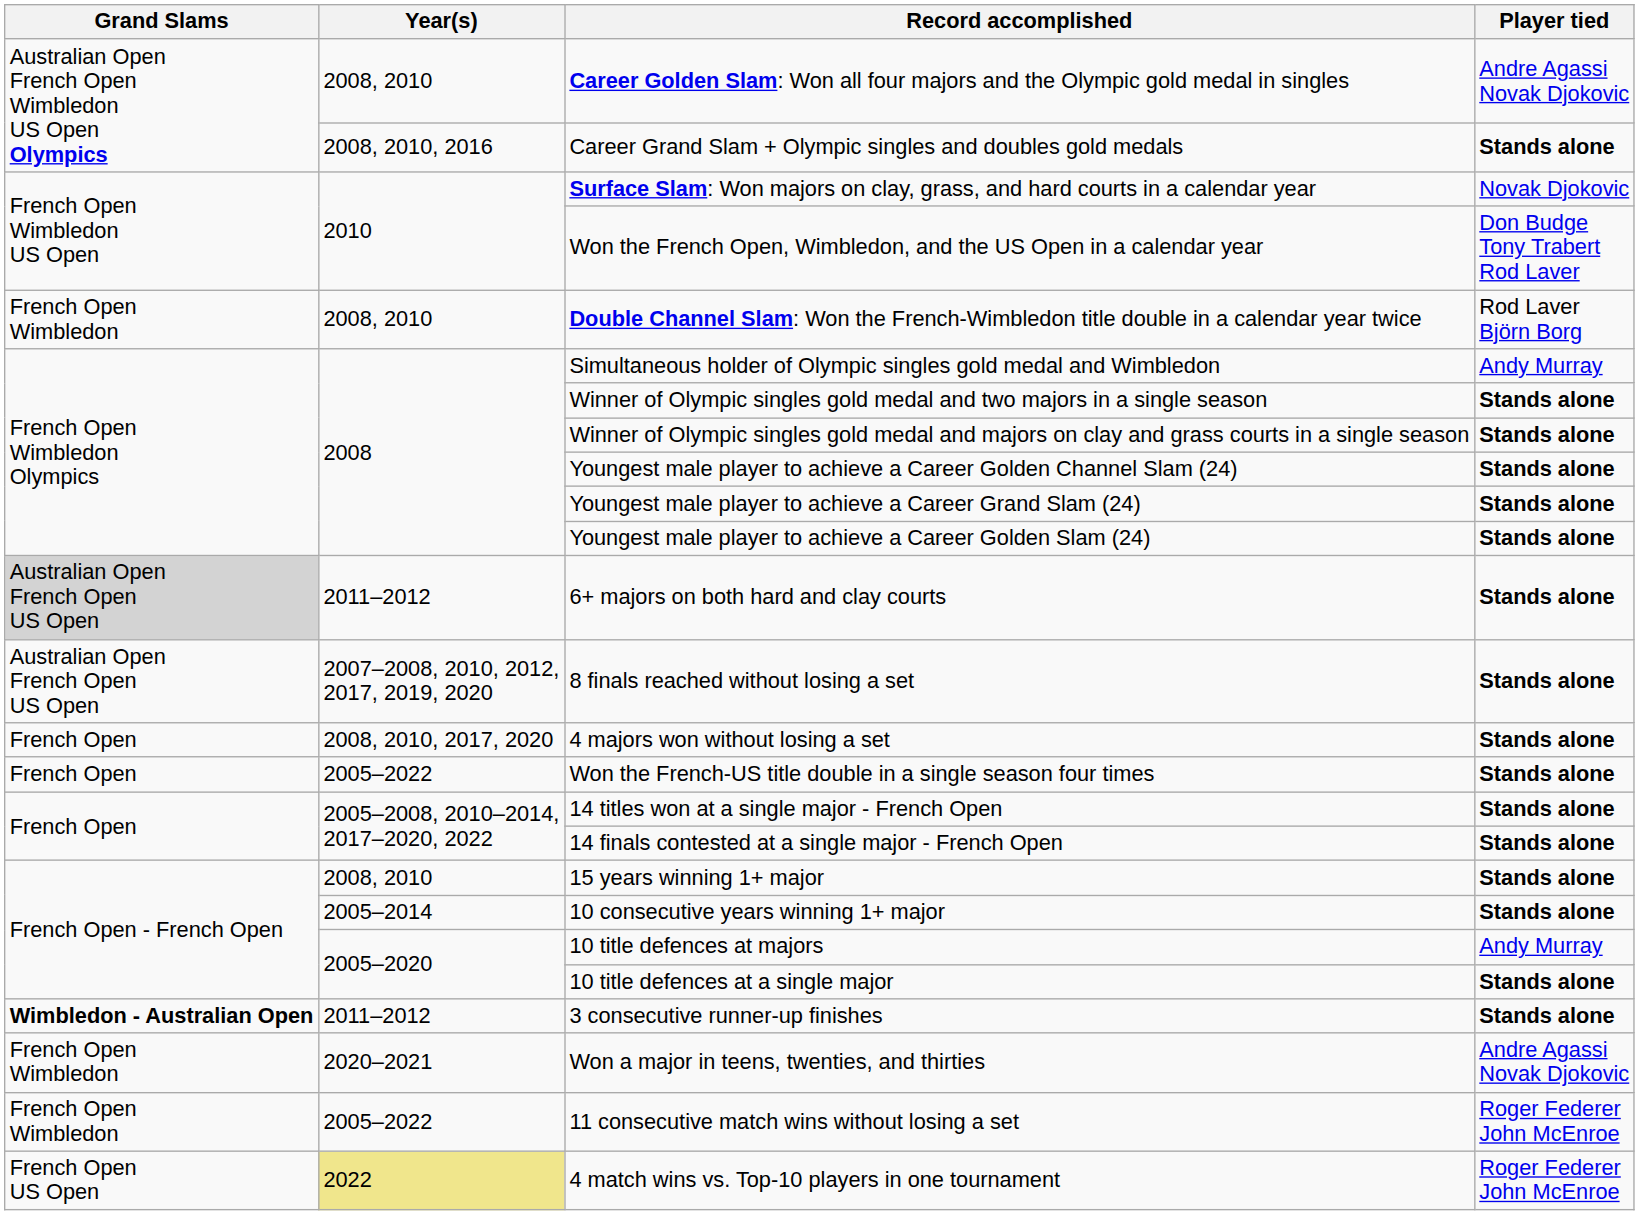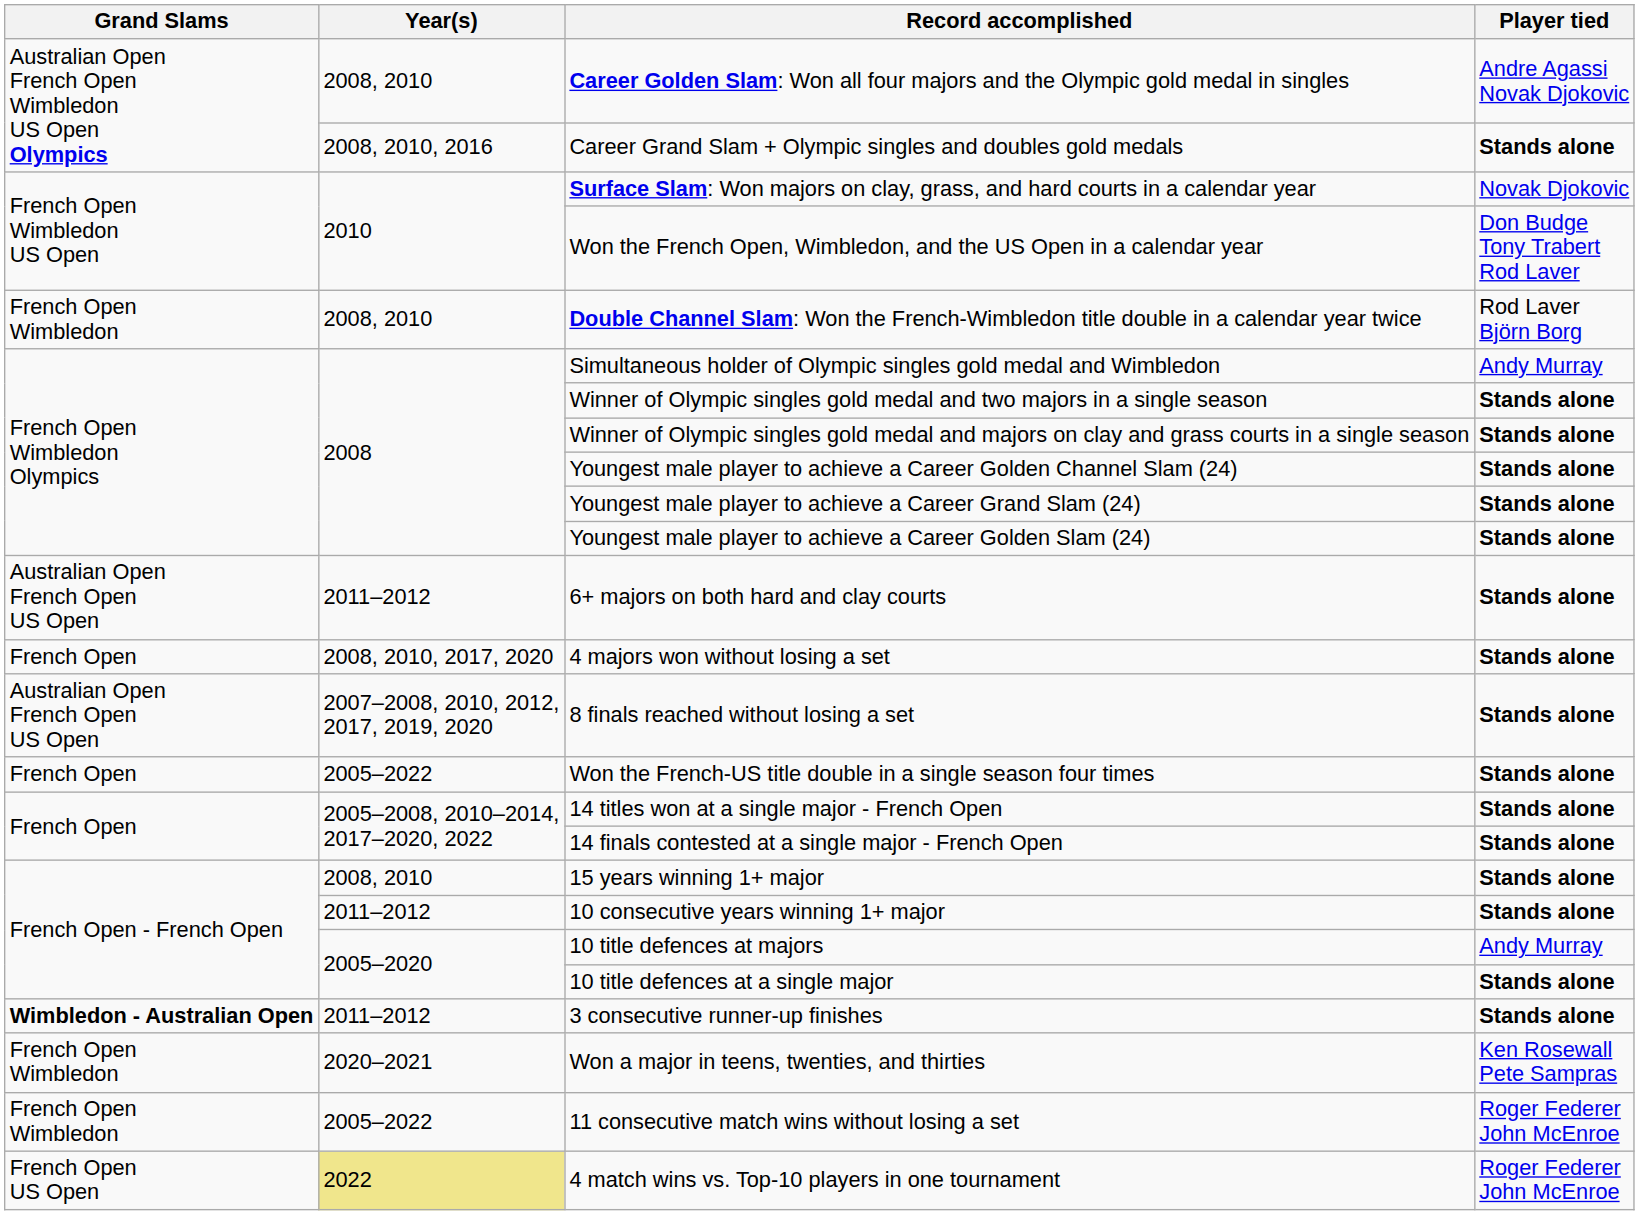 <table class="wikitable">
 <tr>
 <th>Grand Slams</th>
 <th>Year(s)</th>
 <th>Record accomplished</th>
 <th>Player tied</th>
 </tr>
 <tr>
 <td rowspan="2">Australian Open<br>French Open<br>Wimbledon<br>US Open<br><strong><a href='#'>Olympics</a></strong></td>
 <td>2008, 2010</td>
 <td><strong><a href='#'>Career Golden Slam</a></strong>: Won all four majors and the Olympic gold medal in singles</td>
 <td><a href='#'>Andre Agassi</a><br><a href='#'>Novak Djokovic</a></td>
 </tr>
 <tr>
 <td>2008, 2010, 2016</td>
 <td>Career Grand Slam + Olympic singles and doubles gold medals</td>
 <td><strong>Stands alone</strong></td>
 </tr>
 <tr>
 <td rowspan="2">French Open<br>Wimbledon<br>US Open</td>
 <td rowspan="2">2010</td>
 <td><a href='#'><strong>Surface Slam</strong></a>: Won majors on clay, grass, and hard courts in a calendar year</td>
 <td><a href='#'>Novak Djokovic</a></td>
 </tr>
 <tr>
 <td>Won the French Open, Wimbledon, and the US Open in a calendar year</td>
 <td><a href='#'>Don Budge</a><br><a href='#'>Tony Trabert</a><br><a href='#'>Rod Laver</a></td>
 </tr>
 <tr>
 <td>French Open<br>Wimbledon</td>
 <td>2008, 2010</td>
 <td><a href='#'><strong>Double Channel Slam</strong></a>: Won the French-Wimbledon title double in a calendar year twice</td>
 <td>Rod Laver<br><a href='#'>Björn Borg</a></td>
 </tr>
 <tr>
 <td rowspan="6">French Open<br>Wimbledon<br>Olympics</td>
 <td rowspan="6">2008</td>
 <td>Simultaneous holder of Olympic singles gold medal and Wimbledon</td>
 <td><a href='#'>Andy Murray</a></td>
 </tr>
 <tr>
 <td>Winner of Olympic singles gold medal and two majors in a single season</td>
 <td><strong>Stands alone</strong></td>
 </tr>
 <tr>
 <td>Winner of Olympic singles gold medal and majors on clay and grass courts in a single season</td>
 <td><strong>Stands alone</strong></td>
 </tr>
 <tr>
 <td>Youngest male player to achieve a Career Golden Channel Slam (24)</td>
 <td><strong>Stands alone</strong></td>
 </tr>
 <tr>
 <td>Youngest male player to achieve a Career Grand Slam (24)</td>
 <td><strong>Stands alone</strong></td>
 </tr>
 <tr>
 <td>Youngest male player to achieve a Career Golden Slam (24)</td>
 <td><strong>Stands alone</strong></td>
 </tr>
 <tr>
-<td style="background: lightgrey;">Australian Open<br>French Open<br>US Open</td>
+<td>Australian Open<br>French Open<br>US Open</td>
 <td>2011–2012</td>
 <td>6+ majors on both hard and clay courts</td>
+<td><strong>Stands alone</strong></td>
+</tr>
+<tr>
+<td>French Open</td>
+<td>2008, 2010, 2017, 2020</td>
+<td>4 majors won without losing a set</td>
 <td><strong>Stands alone</strong></td>
 </tr>
 <tr>
 <td>Australian Open<br>French Open<br>US Open</td>
 <td>2007–2008, 2010, 2012,<br>2017, 2019, 2020</td>
 <td>8 finals reached without losing a set</td>
-<td><strong>Stands alone</strong></td>
-</tr>
-<tr>
-<td>French Open</td>
-<td>2008, 2010, 2017, 2020</td>
-<td>4 majors won without losing a set</td>
 <td><strong>Stands alone</strong></td>
 </tr>
 <tr>
 <td>French Open</td>
 <td>2005–2022</td>
 <td>Won the French-US title double in a single season four times</td>
 <td><strong>Stands alone</strong></td>
 </tr>
 <tr>
 <td rowspan="2">French Open</td>
 <td rowspan="2">2005–2008, 2010–2014,<br>2017–2020, 2022</td>
 <td>14 titles won at a single major - French Open</td>
 <td><strong>Stands alone</strong></td>
 </tr>
 <tr>
 <td>14 finals contested at a single major - French Open</td>
 <td><strong>Stands alone</strong></td>
 </tr>
 <tr>
 <td rowspan="4">French Open - French Open</td>
 <td>2008, 2010</td>
 <td>15 years winning 1+ major</td>
 <td><strong>Stands alone</strong></td>
 </tr>
 <tr>
-<td>2005–2014</td>
+<td>2011–2012</td>
 <td>10 consecutive years winning 1+ major</td>
 <td><strong>Stands alone</strong></td>
 </tr>
 <tr>
 <td rowspan="2">2005–2020</td>
 <td>10 title defences at majors</td>
 <td><a href='#'>Andy Murray</a></td>
 </tr>
 <tr>
 <td>10 title defences at a single major</td>
 <td><strong>Stands alone</strong></td>
 </tr>
 <tr>
 <td><strong>Wimbledon - Australian Open</strong></td>
 <td>2011–2012</td>
 <td>3 consecutive runner-up finishes</td>
 <td><strong>Stands alone</strong></td>
 </tr>
 <tr>
 <td>French Open<br>Wimbledon</td>
 <td>2020–2021</td>
 <td>Won a major in teens, twenties, and thirties</td>
-<td><a href='#'>Andre Agassi</a><br><a href='#'>Novak Djokovic</a></td>
+<td><a href='#'>Ken Rosewall</a><br><a href='#'>Pete Sampras</a></td>
 </tr>
 <tr>
 <td>French Open<br>Wimbledon</td>
 <td>2005–2022</td>
 <td>11 consecutive match wins without losing a set</td>
 <td><a href='#'>Roger Federer</a> <br><a href='#'>John McEnroe</a></td>
 </tr>
 <tr>
 <td>French Open<br>US Open</td>
 <td style="background: khaki;">2022</td>
 <td>4 match wins vs. Top-10 players in one tournament</td>
 <td><a href='#'>Roger Federer</a> <br><a href='#'>John McEnroe</a></td>
 </tr>
 </table>
